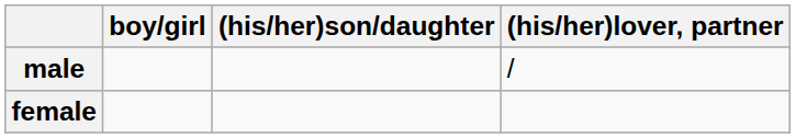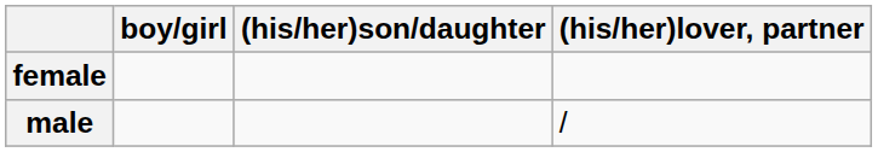 <table class="wikitable">
 <tr>
 <th></th>
 <th>boy/girl</th>
 <th>(his/her)son/daughter</th>
 <th>(his/her)lover, partner</th>
 </tr>
 <tr>
+<th>female</th>
+<td></td>
+<td></td>
+<td></td>
+</tr>
+<tr>
 <th>male</th>
 <td></td>
 <td></td>
 <td>/</td>
 </tr>
-<tr>
-<th>female</th>
-<td></td>
-<td></td>
-<td></td>
-</tr>
 </table>
